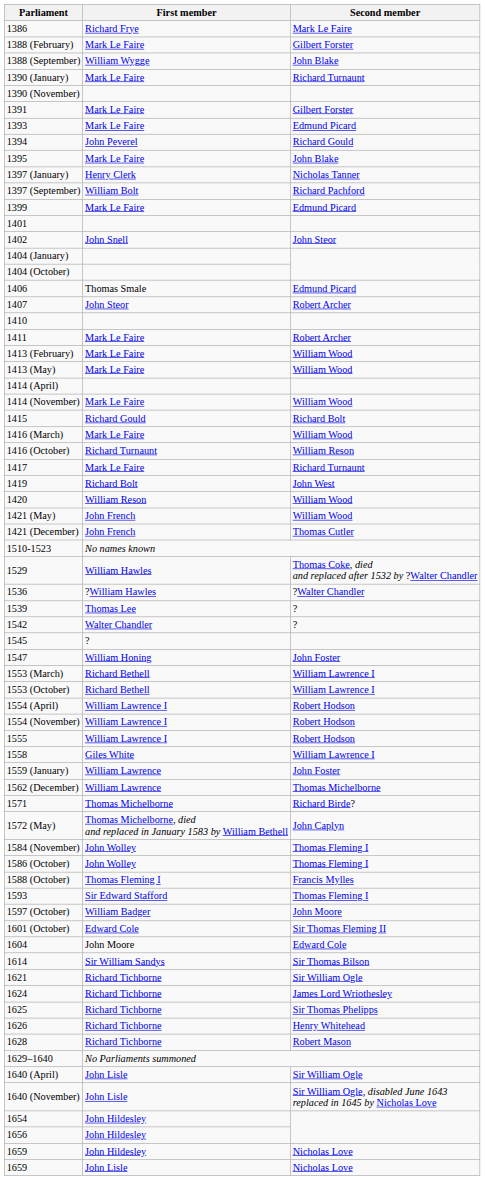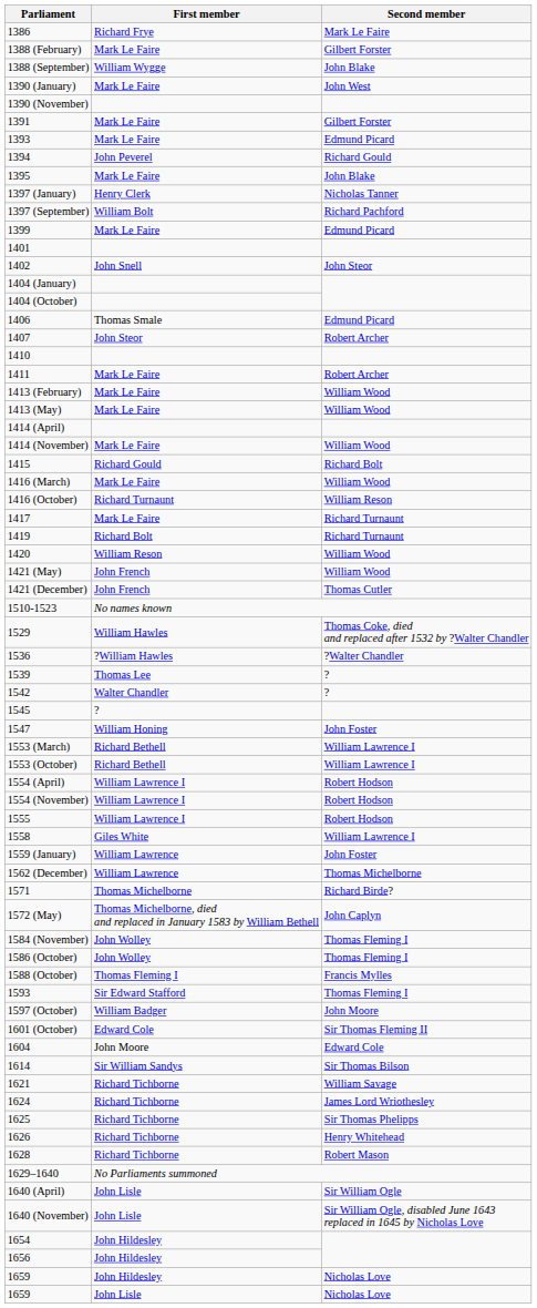 <table class="wikitable">
 <tr>
 <th>Parliament</th>
 <th>First member</th>
 <th>Second member</th>
 </tr>
 <tr>
 <td>1386</td>
 <td><a href='#'>Richard Frye</a></td>
 <td><a href='#'>Mark Le Faire</a></td>
 </tr>
 <tr>
 <td>1388 (February)</td>
 <td><a href='#'>Mark Le Faire</a></td>
 <td><a href='#'>Gilbert Forster</a></td>
 </tr>
 <tr>
 <td>1388 (September)</td>
 <td><a href='#'>William Wygge</a></td>
 <td><a href='#'>John Blake</a></td>
 </tr>
 <tr>
 <td>1390 (January)</td>
 <td><a href='#'>Mark Le Faire</a></td>
-<td><a href='#'>Richard Turnaunt</a></td>
+<td><a href='#'>John West</a></td>
 </tr>
 <tr>
 <td>1390 (November)</td>
 <td></td>
 </tr>
 <tr>
 <td>1391</td>
 <td><a href='#'>Mark Le Faire</a></td>
 <td><a href='#'>Gilbert Forster</a></td>
 </tr>
 <tr>
 <td>1393</td>
 <td><a href='#'>Mark Le Faire</a></td>
 <td><a href='#'>Edmund Picard</a></td>
 </tr>
 <tr>
 <td>1394</td>
 <td><a href='#'>John Peverel</a></td>
 <td><a href='#'>Richard Gould</a></td>
 </tr>
 <tr>
 <td>1395</td>
 <td><a href='#'>Mark Le Faire</a></td>
 <td><a href='#'>John Blake</a></td>
 </tr>
 <tr>
 <td>1397 (January)</td>
 <td><a href='#'>Henry Clerk</a></td>
 <td><a href='#'>Nicholas Tanner</a></td>
 </tr>
 <tr>
 <td>1397 (September)</td>
 <td><a href='#'>William Bolt</a></td>
 <td><a href='#'>Richard Pachford</a></td>
 </tr>
 <tr>
 <td>1399</td>
 <td><a href='#'>Mark Le Faire</a></td>
 <td><a href='#'>Edmund Picard</a></td>
 </tr>
 <tr>
 <td>1401</td>
 <td></td>
 </tr>
 <tr>
 <td>1402</td>
 <td><a href='#'>John Snell</a></td>
 <td><a href='#'>John Steor</a></td>
 </tr>
 <tr>
 <td>1404 (January)</td>
 <td></td>
 </tr>
 <tr>
 <td>1404 (October)</td>
 <td></td>
 </tr>
 <tr>
 <td>1406</td>
 <td>Thomas Smale</td>
 <td><a href='#'>Edmund Picard</a></td>
 </tr>
 <tr>
 <td>1407</td>
 <td><a href='#'>John Steor</a></td>
 <td><a href='#'>Robert Archer</a></td>
 </tr>
 <tr>
 <td>1410</td>
 <td></td>
 </tr>
 <tr>
 <td>1411</td>
 <td><a href='#'>Mark Le Faire</a></td>
 <td><a href='#'>Robert Archer</a></td>
 </tr>
 <tr>
 <td>1413 (February)</td>
 <td><a href='#'>Mark Le Faire</a></td>
 <td><a href='#'>William Wood</a></td>
 </tr>
 <tr>
 <td>1413 (May)</td>
 <td><a href='#'>Mark Le Faire</a></td>
 <td><a href='#'>William Wood</a></td>
 </tr>
 <tr>
 <td>1414 (April)</td>
 <td></td>
 </tr>
 <tr>
 <td>1414 (November)</td>
 <td><a href='#'>Mark Le Faire</a></td>
 <td><a href='#'>William Wood</a></td>
 </tr>
 <tr>
 <td>1415</td>
 <td><a href='#'>Richard Gould</a></td>
 <td><a href='#'>Richard Bolt</a></td>
 </tr>
 <tr>
 <td>1416 (March)</td>
 <td><a href='#'>Mark Le Faire</a></td>
 <td><a href='#'>William Wood</a></td>
 </tr>
 <tr>
 <td>1416 (October)</td>
 <td><a href='#'>Richard Turnaunt</a></td>
 <td><a href='#'>William Reson</a></td>
 </tr>
 <tr>
 <td>1417</td>
 <td><a href='#'>Mark Le Faire</a></td>
 <td><a href='#'>Richard Turnaunt</a></td>
 </tr>
 <tr>
 <td>1419</td>
 <td><a href='#'>Richard Bolt</a></td>
-<td><a href='#'>John West</a></td>
+<td><a href='#'>Richard Turnaunt</a></td>
 </tr>
 <tr>
 <td>1420</td>
 <td><a href='#'>William Reson</a></td>
 <td><a href='#'>William Wood</a></td>
 </tr>
 <tr>
 <td>1421 (May)</td>
 <td><a href='#'>John French</a></td>
 <td><a href='#'>William Wood</a></td>
 </tr>
 <tr>
 <td>1421 (December)</td>
 <td><a href='#'>John French</a></td>
 <td><a href='#'>Thomas Cutler</a></td>
 </tr>
 <tr>
 <td>1510-1523</td>
 <td colspan = "2"><em>No names known</em></td>
 </tr>
 <tr>
 <td>1529</td>
 <td><a href='#'>William Hawles</a></td>
 <td><a href='#'>Thomas Coke</a>, <em>died <br> and replaced after 1532 by</em> ?<a href='#'>Walter Chandler</a></td>
 </tr>
 <tr>
 <td>1536</td>
 <td>?<a href='#'>William Hawles</a></td>
 <td>?<a href='#'>Walter Chandler</a></td>
 </tr>
 <tr>
 <td>1539</td>
 <td><a href='#'>Thomas Lee</a></td>
 <td>?</td>
 </tr>
 <tr>
 <td>1542</td>
 <td><a href='#'>Walter Chandler</a></td>
 <td>?</td>
 </tr>
 <tr>
 <td>1545</td>
 <td>?</td>
 </tr>
 <tr>
 <td>1547</td>
 <td><a href='#'>William Honing</a></td>
 <td><a href='#'>John Foster</a></td>
 </tr>
 <tr>
 <td>1553 (March)</td>
 <td><a href='#'>Richard Bethell</a></td>
 <td><a href='#'>William Lawrence I</a></td>
 </tr>
 <tr>
 <td>1553 (October)</td>
 <td><a href='#'>Richard Bethell</a></td>
 <td><a href='#'>William Lawrence I</a></td>
 </tr>
 <tr>
 <td>1554 (April)</td>
 <td><a href='#'>William Lawrence I</a></td>
 <td><a href='#'>Robert Hodson</a></td>
 </tr>
 <tr>
 <td>1554 (November)</td>
 <td><a href='#'>William Lawrence I</a></td>
 <td><a href='#'>Robert Hodson</a></td>
 </tr>
 <tr>
 <td>1555</td>
 <td><a href='#'>William Lawrence I</a></td>
 <td><a href='#'>Robert Hodson</a></td>
 </tr>
 <tr>
 <td>1558</td>
 <td><a href='#'>Giles White</a></td>
 <td><a href='#'>William Lawrence I</a></td>
 </tr>
 <tr>
 <td>1559 (January)</td>
 <td><a href='#'>William Lawrence</a></td>
 <td><a href='#'>John Foster</a></td>
 </tr>
 <tr>
 <td>1562 (December)</td>
 <td><a href='#'>William Lawrence</a></td>
 <td><a href='#'>Thomas Michelborne</a></td>
 </tr>
 <tr>
 <td>1571</td>
 <td><a href='#'>Thomas Michelborne</a></td>
 <td><a href='#'>Richard Birde</a>?</td>
 </tr>
 <tr>
 <td>1572 (May)</td>
 <td><a href='#'>Thomas Michelborne</a>, <em>died <br>and replaced in January 1583 by</em> <a href='#'>William Bethell</a></td>
 <td><a href='#'>John Caplyn</a></td>
 </tr>
 <tr>
 <td>1584 (November)</td>
 <td><a href='#'>John Wolley</a></td>
 <td><a href='#'>Thomas Fleming I</a></td>
 </tr>
 <tr>
 <td>1586 (October)</td>
 <td><a href='#'>John Wolley</a></td>
 <td><a href='#'>Thomas Fleming I</a></td>
 </tr>
 <tr>
 <td>1588 (October)</td>
 <td><a href='#'>Thomas Fleming I</a></td>
 <td><a href='#'>Francis Mylles</a></td>
 </tr>
 <tr>
 <td>1593</td>
 <td><a href='#'>Sir Edward Stafford</a></td>
 <td><a href='#'>Thomas Fleming I</a></td>
 </tr>
 <tr>
 <td>1597 (October)</td>
 <td><a href='#'>William Badger</a></td>
 <td><a href='#'>John Moore</a></td>
 </tr>
 <tr>
 <td>1601 (October)</td>
 <td><a href='#'>Edward Cole</a></td>
 <td><a href='#'>Sir Thomas Fleming II</a></td>
 </tr>
 <tr>
 <td>1604</td>
 <td>John Moore</td>
 <td><a href='#'>Edward Cole</a></td>
 </tr>
 <tr>
 <td>1614</td>
 <td><a href='#'>Sir William Sandys</a></td>
 <td><a href='#'>Sir Thomas Bilson</a></td>
 </tr>
 <tr>
 <td>1621</td>
 <td><a href='#'>Richard Tichborne</a></td>
-<td><a href='#'>Sir William Ogle</a></td>
+<td><a href='#'>William Savage</a></td>
 </tr>
 <tr>
 <td>1624</td>
 <td><a href='#'>Richard Tichborne</a></td>
 <td><a href='#'>James Lord Wriothesley</a></td>
 </tr>
 <tr>
 <td>1625</td>
 <td><a href='#'>Richard Tichborne</a></td>
 <td><a href='#'>Sir Thomas Phelipps</a></td>
 </tr>
 <tr>
 <td>1626</td>
 <td><a href='#'>Richard Tichborne</a></td>
 <td><a href='#'>Henry Whitehead</a></td>
 </tr>
 <tr>
 <td>1628</td>
 <td><a href='#'>Richard Tichborne</a></td>
 <td><a href='#'>Robert Mason</a></td>
 </tr>
 <tr>
 <td>1629–1640</td>
 <td colspan = "2"><em>No Parliaments summoned</em></td>
 </tr>
 <tr>
 <td>1640 (April)</td>
 <td><a href='#'>John Lisle</a></td>
 <td><a href='#'>Sir William Ogle</a></td>
 </tr>
 <tr>
 <td>1640 (November)</td>
 <td><a href='#'>John Lisle</a></td>
 <td><a href='#'>Sir William Ogle</a>, <em>disabled June 1643 <br> replaced in 1645 by</em> <a href='#'>Nicholas Love</a></td>
 </tr>
 <tr>
 <td>1654</td>
 <td><a href='#'>John Hildesley</a></td>
 </tr>
 <tr>
 <td>1656</td>
 <td><a href='#'>John Hildesley</a></td>
 </tr>
 <tr>
 <td>1659</td>
 <td><a href='#'>John Hildesley</a></td>
 <td><a href='#'>Nicholas Love</a></td>
 </tr>
 <tr>
 <td>1659</td>
 <td><a href='#'>John Lisle</a></td>
 <td><a href='#'>Nicholas Love</a></td>
 </tr>
 </table>
